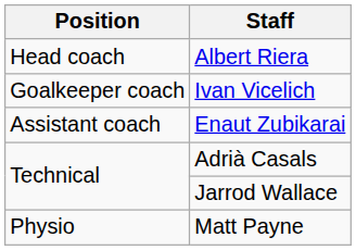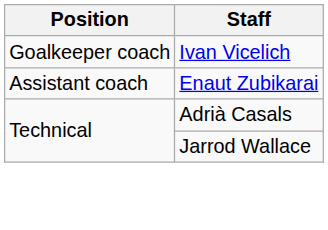 <table class="wikitable">
 <tr>
 <th>Position</th>
 <th>Staff</th>
-</tr>
-<tr>
-<td>Head coach</td>
-<td> <a href='#'>Albert Riera</a></td>
 </tr>
 <tr>
 <td>Goalkeeper coach</td>
 <td> <a href='#'>Ivan Vicelich</a></td>
 </tr>
 <tr>
 <td>Assistant coach</td>
 <td> <a href='#'>Enaut Zubikarai</a></td>
 </tr>
 <tr>
 <td rowspan="2">Technical</td>
 <td> Adrià Casals</td>
 </tr>
 <tr>
 <td> Jarrod Wallace</td>
 </tr>
-<tr>
-<td>Physio</td>
-<td> Matt Payne</td>
-</tr>
 </table>
